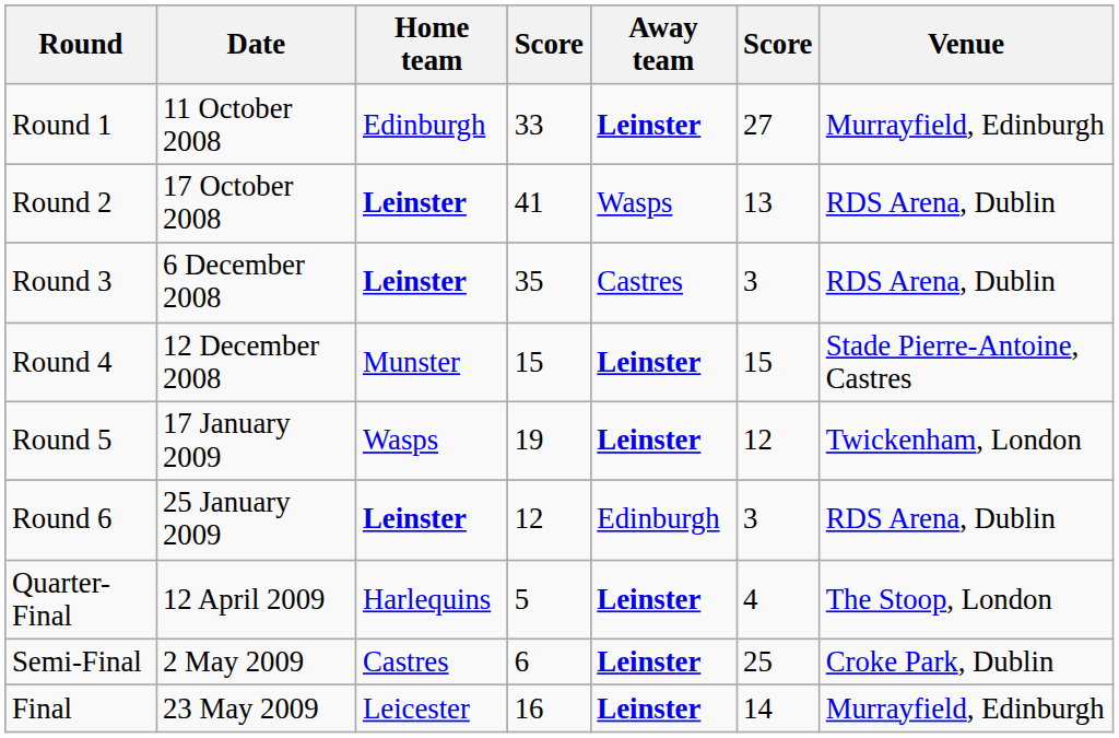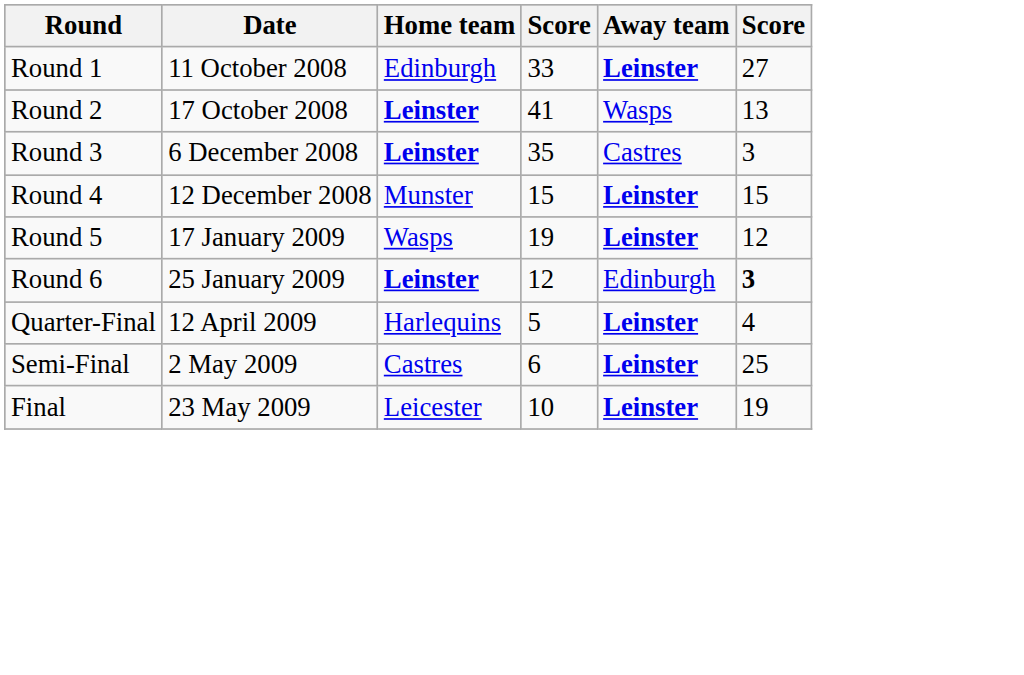 <table class="wikitable">
 <tr>
 <th>Round</th>
 <th>Date</th>
 <th>Home team</th>
 <th>Score</th>
 <th>Away team</th>
 <th>Score</th>
-<th>Venue</th>
 </tr>
 <tr>
 <td>Round 1</td>
 <td>11 October 2008</td>
 <td><a href='#'>Edinburgh</a></td>
 <td>33</td>
 <td><strong><a href='#'>Leinster</a></strong></td>
 <td>27</td>
-<td><a href='#'>Murrayfield</a>, Edinburgh</td>
 </tr>
 <tr>
 <td>Round 2</td>
 <td>17 October 2008</td>
 <td><strong><a href='#'>Leinster</a></strong></td>
 <td>41</td>
 <td><a href='#'>Wasps</a></td>
 <td>13</td>
-<td><a href='#'>RDS Arena</a>, Dublin</td>
 </tr>
 <tr>
 <td>Round 3</td>
 <td>6 December 2008</td>
 <td><strong><a href='#'>Leinster</a></strong></td>
 <td>35</td>
 <td><a href='#'>Castres</a></td>
 <td>3</td>
-<td><a href='#'>RDS Arena</a>, Dublin</td>
 </tr>
 <tr>
 <td>Round 4</td>
 <td>12 December 2008</td>
 <td><a href='#'>Munster</a></td>
 <td>15</td>
 <td><strong><a href='#'>Leinster</a></strong></td>
 <td>15</td>
-<td><a href='#'>Stade Pierre-Antoine</a>, Castres</td>
 </tr>
 <tr>
 <td>Round 5</td>
 <td>17 January 2009</td>
 <td><a href='#'>Wasps</a></td>
 <td>19</td>
 <td><strong><a href='#'>Leinster</a></strong></td>
 <td>12</td>
-<td><a href='#'>Twickenham</a>, London</td>
 </tr>
 <tr>
 <td>Round 6</td>
 <td>25 January 2009</td>
 <td><strong><a href='#'>Leinster</a></strong></td>
 <td>12</td>
 <td><a href='#'>Edinburgh</a></td>
-<td>3</td>
-<td><a href='#'>RDS Arena</a>, Dublin</td>
+<td><strong>3</strong></td>
 </tr>
 <tr>
 <td>Quarter-Final</td>
 <td>12 April 2009</td>
 <td><a href='#'>Harlequins</a></td>
 <td>5</td>
 <td><strong><a href='#'>Leinster</a></strong></td>
 <td>4</td>
-<td><a href='#'>The Stoop</a>, London </td>
 </tr>
 <tr>
 <td>Semi-Final</td>
 <td>2 May 2009</td>
 <td><a href='#'>Castres</a></td>
 <td>6</td>
 <td><strong><a href='#'>Leinster</a></strong></td>
 <td>25</td>
-<td><a href='#'>Croke Park</a>, Dublin </td>
 </tr>
 <tr>
 <td>Final</td>
 <td>23 May 2009</td>
 <td><a href='#'>Leicester</a></td>
-<td>16</td>
+<td>10</td>
 <td><strong><a href='#'>Leinster</a></strong></td>
-<td>14</td>
-<td><a href='#'>Murrayfield</a>, Edinburgh </td>
+<td>19</td>
 </tr>
 </table>
